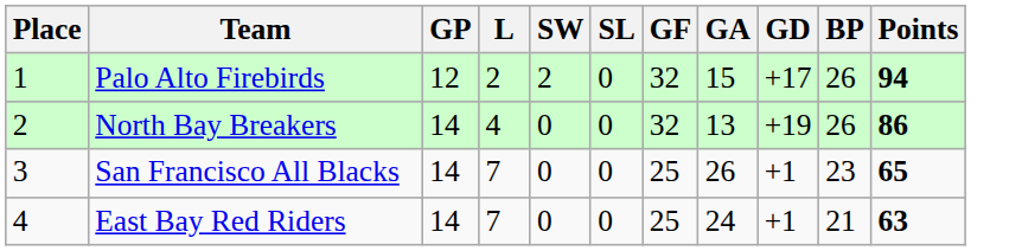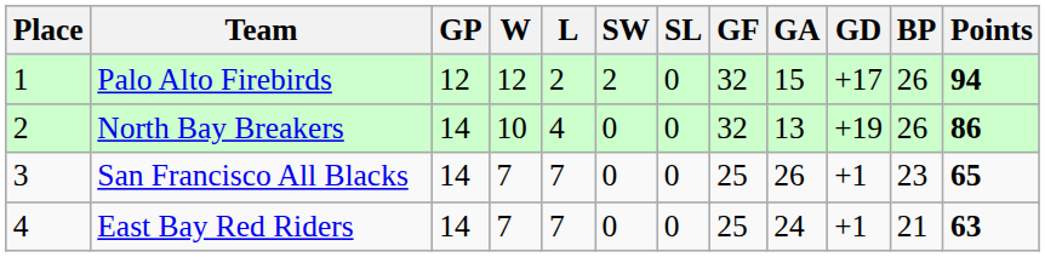 <table class="wikitable">
 <tr>
 <th>Place</th>
 <th width="170">Team</th>
 <th width="20">GP</th>
+<th width="20">W</th>
 <th width="20">L</th>
 <th width="20">SW</th>
 <th width="20">SL</th>
 <th width="20">GF</th>
 <th width="20">GA</th>
 <th width="25">GD</th>
 <th width="20">BP</th>
 <th>Points</th>
 </tr>
 <tr bgcolor=#ccffcc>
 <td>1</td>
 <td><a href='#'>Palo Alto Firebirds</a></td>
+<td>12</td>
 <td>12</td>
 <td>2</td>
 <td>2</td>
 <td>0</td>
 <td>32</td>
 <td>15</td>
 <td>+17</td>
 <td>26</td>
 <td><strong>94</strong></td>
 </tr>
 <tr bgcolor=#ccffcc>
 <td>2</td>
 <td><a href='#'>North Bay Breakers</a></td>
 <td>14</td>
+<td>10</td>
 <td>4</td>
 <td>0</td>
 <td>0</td>
 <td>32</td>
 <td>13</td>
 <td>+19</td>
 <td>26</td>
 <td><strong>86</strong></td>
 </tr>
 <tr>
 <td>3</td>
 <td><a href='#'>San Francisco All Blacks</a></td>
 <td>14</td>
 <td>7</td>
+<td>7</td>
 <td>0</td>
 <td>0</td>
 <td>25</td>
 <td>26</td>
 <td>+1</td>
 <td>23</td>
 <td><strong>65</strong></td>
 </tr>
 <tr>
 <td>4</td>
 <td><a href='#'>East Bay Red Riders</a></td>
 <td>14</td>
 <td>7</td>
+<td>7</td>
 <td>0</td>
 <td>0</td>
 <td>25</td>
 <td>24</td>
 <td>+1</td>
 <td>21</td>
 <td><strong>63</strong></td>
 </tr>
 </table>
